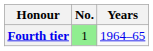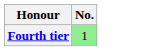 <table class="wikitable plainrowheaders">
 <tr>
 <th scope=col>Honour</th>
 <th scope=col>No.</th>
-<th scope=col>Years</th>
 </tr>
 <tr>
 <th scope=row><a href='#'>Fourth tier</a></th>
 <td align=center style="background: lightgreen;">1</td>
-<td><a href='#'>1964–65</a></td>
 </tr>
 </table>
